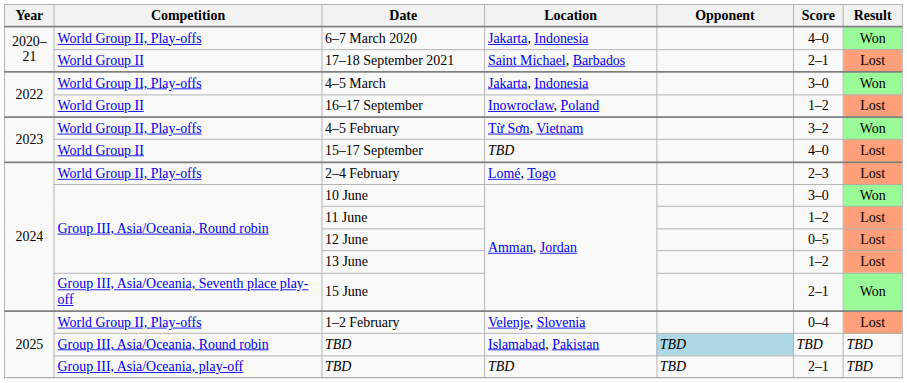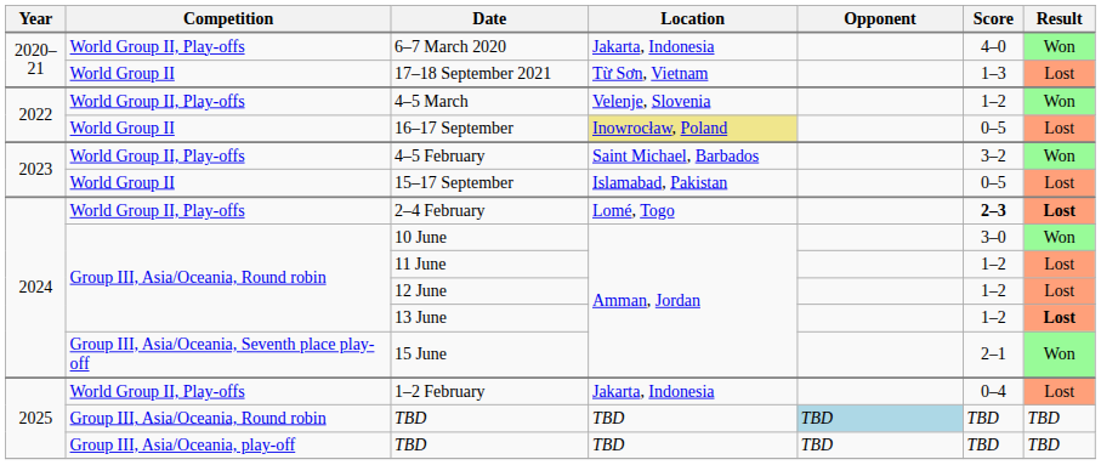 <table class="wikitable collapsible">
 <tr>
 <th width="50">Year</th>
 <th width="300">Competition</th>
 <th width="180">Date</th>
 <th width="190">Location</th>
 <th width="150">Opponent</th>
 <th width="50">Score</th>
 <th width="60">Result</th>
 </tr>
 <tr style="border-top:2px solid gray;">
 <td align="center" rowspan="2">2020–21</td>
 <td><a href='#'>World Group II, Play-offs</a></td>
 <td>6–7 March 2020</td>
 <td><a href='#'>Jakarta</a>, <a href='#'>Indonesia</a></td>
 <td></td>
 <td align="center">4–0</td>
 <td align="center" bgcolor="#98FB98">Won</td>
 </tr>
 <tr>
 <td><a href='#'>World Group II</a></td>
 <td>17–18 September 2021</td>
-<td><a href='#'>Saint Michael</a>, <a href='#'>Barbados</a></td>
+<td><a href='#'>Từ Sơn</a>, <a href='#'>Vietnam</a></td>
 <td></td>
-<td align="center">2–1</td>
+<td align="center">1–3</td>
 <td align="center" bgcolor="#FFA07A">Lost</td>
 </tr>
 <tr style="border-top:2px solid gray;">
 <td align="center" rowspan="2">2022</td>
 <td><a href='#'>World Group II, Play-offs</a></td>
 <td>4–5 March</td>
-<td><a href='#'>Jakarta</a>, <a href='#'>Indonesia</a></td>
+<td><a href='#'>Velenje</a>, <a href='#'>Slovenia</a></td>
 <td></td>
-<td align="center">3–0</td>
+<td align="center">1–2</td>
 <td align="center" bgcolor="#98FB98">Won</td>
 </tr>
 <tr>
 <td><a href='#'>World Group II</a></td>
 <td>16–17 September</td>
-<td><a href='#'>Inowrocław</a>, <a href='#'>Poland</a></td>
+<td style="background: khaki;"><a href='#'>Inowrocław</a>, <a href='#'>Poland</a></td>
 <td></td>
-<td align="center">1–2</td>
+<td align="center">0–5</td>
 <td align="center" bgcolor="#FFA07A">Lost</td>
 </tr>
 <tr style="border-top:2px solid gray;">
 <td align="center" rowspan="2">2023</td>
 <td><a href='#'>World Group II, Play-offs</a></td>
 <td>4–5 February</td>
-<td><a href='#'>Từ Sơn</a>, <a href='#'>Vietnam</a></td>
+<td><a href='#'>Saint Michael</a>, <a href='#'>Barbados</a></td>
 <td></td>
 <td align="center">3–2</td>
 <td align="center" bgcolor="#98FB98">Won</td>
 </tr>
 <tr>
 <td><a href='#'>World Group II</a></td>
 <td>15–17 September</td>
-<td><em>TBD</em></td>
+<td><a href='#'>Islamabad</a>, <a href='#'>Pakistan</a></td>
 <td></td>
-<td align="center">4–0</td>
+<td align="center">0–5</td>
 <td align="center" bgcolor="#FFA07A">Lost</td>
 </tr>
 <tr style="border-top:2px solid gray;">
 <td align="center" rowspan="6">2024</td>
 <td><a href='#'>World Group II, Play-offs</a></td>
 <td>2–4 February</td>
 <td><a href='#'>Lomé</a>, <a href='#'>Togo</a></td>
 <td></td>
-<td align="center">2–3</td>
-<td align="center" bgcolor="#FFA07A">Lost</td>
+<td align="center"><strong>2–3</strong></td>
+<td align="center" bgcolor="#FFA07A"><strong>Lost</strong></td>
 </tr>
 <tr>
 <td rowspan=4><a href='#'>Group III, Asia/Oceania, Round robin</a></td>
 <td>10 June</td>
 <td rowspan=5><a href='#'>Amman</a>, <a href='#'>Jordan</a></td>
 <td></td>
 <td align="center">3–0</td>
 <td align="center" bgcolor="#98FB98">Won</td>
 </tr>
 <tr>
 <td>11 June</td>
 <td></td>
 <td align="center">1–2</td>
 <td align="center" bgcolor="#FFA07A">Lost</td>
 </tr>
 <tr>
 <td>12 June</td>
 <td></td>
-<td align="center">0–5</td>
+<td align="center">1–2</td>
 <td align="center" bgcolor="#FFA07A">Lost</td>
 </tr>
 <tr>
 <td>13 June</td>
 <td></td>
 <td align="center">1–2</td>
-<td align="center" bgcolor="#FFA07A">Lost</td>
+<td align="center" bgcolor="#FFA07A"><strong>Lost</strong></td>
 </tr>
 <tr>
 <td><a href='#'>Group III, Asia/Oceania, Seventh place play-off</a></td>
 <td>15 June</td>
 <td></td>
 <td align="center">2–1</td>
 <td align="center" bgcolor="#98FB98">Won</td>
 </tr>
 <tr style="border-top:2px solid gray;">
 <td align="center" rowspan="3">2025</td>
 <td><a href='#'>World Group II, Play-offs</a></td>
 <td>1–2 February</td>
-<td><a href='#'>Velenje</a>, <a href='#'>Slovenia</a></td>
+<td><a href='#'>Jakarta</a>, <a href='#'>Indonesia</a></td>
 <td></td>
 <td align="center">0–4</td>
 <td align="center" bgcolor="#FFA07A">Lost</td>
 </tr>
 <tr>
 <td><a href='#'>Group III, Asia/Oceania, Round robin</a></td>
 <td><em>TBD</em></td>
-<td><a href='#'>Islamabad</a>, <a href='#'>Pakistan</a></td>
+<td><em>TBD</em></td>
 <td style="background: lightblue;"><em>TBD</em></td>
 <td><em>TBD</em></td>
 <td><em>TBD</em></td>
 </tr>
 <tr>
 <td><a href='#'>Group III, Asia/Oceania, play-off</a></td>
 <td><em>TBD</em></td>
 <td><em>TBD</em></td>
 <td><em>TBD</em></td>
-<td align="center">2–1</td>
+<td><em>TBD</em></td>
 <td><em>TBD</em></td>
 </tr>
 <tr>
 </tr>
 </table>
